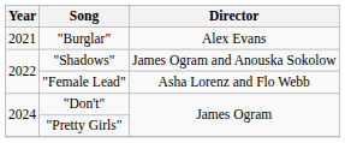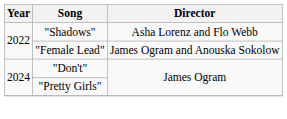 <table class="wikitable plainrowheaders" style=text-align:center;>
 <tr>
 <th>Year</th>
 <th>Song</th>
 <th>Director</th>
 </tr>
 <tr>
-<td>2021</td>
-<td>"Burglar"</td>
-<td>Alex Evans</td>
-</tr>
-<tr>
 <td rowspan="2">2022</td>
 <td>"Shadows"</td>
-<td>James Ogram and Anouska Sokolow</td>
+<td>Asha Lorenz and Flo Webb</td>
 </tr>
 <tr>
 <td>"Female Lead"</td>
-<td>Asha Lorenz and Flo Webb</td>
+<td>James Ogram and Anouska Sokolow</td>
 </tr>
 <tr>
 <td rowspan="2">2024</td>
 <td>"Don't"</td>
 <td rowspan="2">James Ogram</td>
 </tr>
 <tr>
 <td>"Pretty Girls"</td>
 </tr>
 <tr>
 </tr>
 </table>
